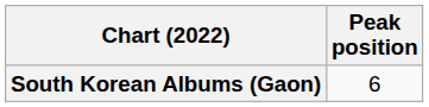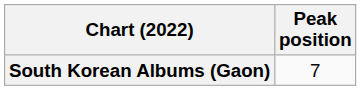 <table class="wikitable plainrowheaders" style="text-align:center">
 <tr>
 <th scope="col">Chart (2022)</th>
 <th scope="col">Peak<br>position</th>
 </tr>
 <tr>
 <th scope="row">South Korean Albums (Gaon)</th>
-<td>6</td>
+<td>7</td>
 </tr>
 </table>
